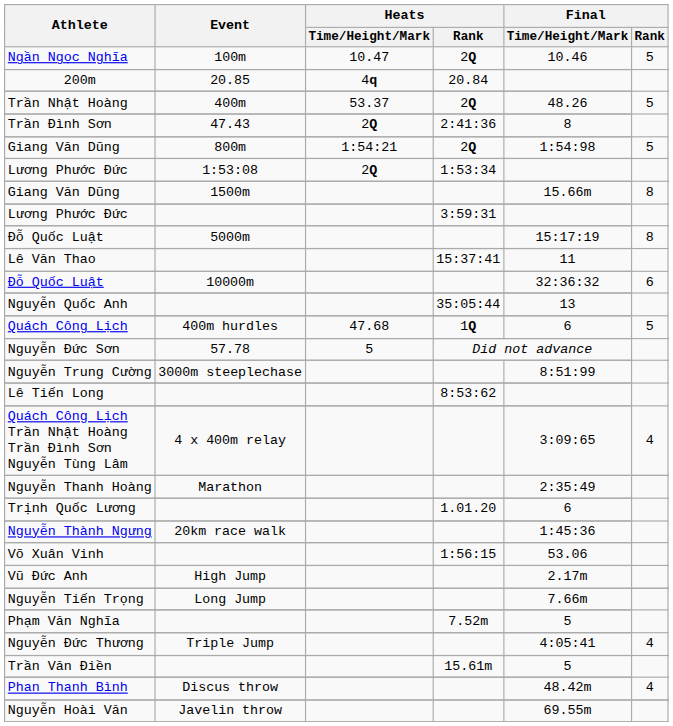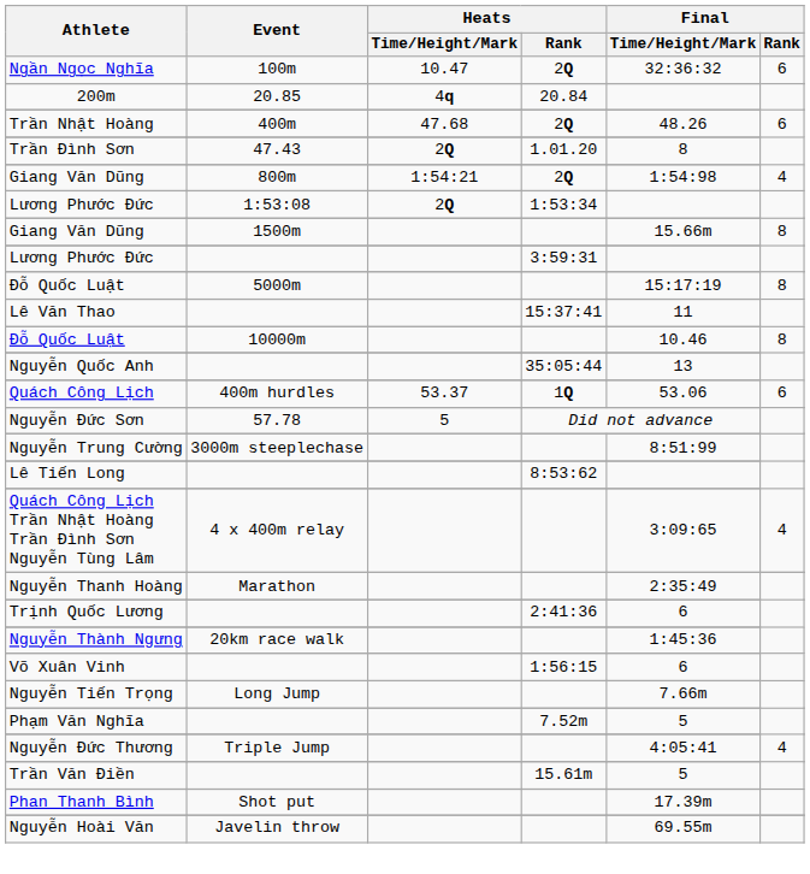 <table class="wikitable" style="font-size:90%; text-align:center">
 <tr>
 <th rowspan="2">Athlete</th>
 <th rowspan="2">Event</th>
 <th colspan="2">Heats</th>
 <th colspan="2">Final</th>
 </tr>
 <tr style="font-size:95%">
 <th>Time/Height/Mark</th>
 <th>Rank</th>
 <th>Time/Height/Mark</th>
 <th>Rank</th>
 </tr>
 <tr align=center>
 <td align=left rowspan=2><a href='#'>Ngần Ngọc Nghĩa</a></td>
 <td align=center>100m</td>
 <td>10.47</td>
 <td>2<strong>Q</strong></td>
-<td>10.46</td>
-<td>5</td>
+<td>32:36:32</td>
+<td>6</td>
 </tr>
 <tr>
 </tr>
 <tr>
 </tr>
 <tr align=center>
 <td align=center>200m</td>
 <td>20.85</td>
 <td>4<strong>q</strong></td>
 <td>20.84</td>
 <td></td>
 </tr>
 <tr>
 </tr>
 <tr>
 </tr>
 <tr align=center>
 <td align=left>Trần Nhật Hoàng</td>
 <td rowspan=2 align="Center">400m</td>
-<td>53.37</td>
+<td>47.68</td>
 <td>2<strong>Q</strong></td>
 <td>48.26</td>
-<td>5</td>
+<td>6</td>
 </tr>
 <tr>
 </tr>
 <tr>
 </tr>
 <tr align=center>
 <td align=left>Trần Đình Sơn</td>
 <td>47.43</td>
 <td>2<strong>Q</strong></td>
-<td>2:41:36</td>
+<td>1.01.20</td>
 <td>8</td>
 </tr>
 <tr>
 </tr>
 <tr>
 </tr>
 <tr align=center>
 <td align=left>Giang Văn Dũng</td>
 <td rowspan=2 align="Center">800m</td>
 <td>1:54:21</td>
 <td>2<strong>Q</strong></td>
 <td>1:54:98</td>
-<td>5</td>
+<td>4</td>
 </tr>
 <tr>
 </tr>
 <tr>
 </tr>
 <tr align=center>
 <td align=left>Lương Phước Đức</td>
 <td>1:53:08</td>
 <td>2<strong>Q</strong></td>
 <td>1:53:34</td>
 <td></td>
 </tr>
 <tr>
 </tr>
 <tr>
 </tr>
 <tr align=center>
 <td align=left>Giang Văn Dũng</td>
 <td rowspan=2 align="Center">1500m</td>
 <td></td>
 <td></td>
 <td>15.66m</td>
 <td>8</td>
 </tr>
 <tr>
 </tr>
 <tr>
 </tr>
 <tr align=center>
 <td align=left>Lương Phước Đức</td>
 <td></td>
 <td></td>
 <td>3:59:31</td>
 <td></td>
 </tr>
 <tr>
 </tr>
 <tr>
 </tr>
 <tr align=center>
 <td align=left>Đỗ Quốc Luật</td>
 <td rowspan=2 align="Center">5000m</td>
 <td></td>
 <td></td>
 <td>15:17:19</td>
 <td>8</td>
 </tr>
 <tr>
 </tr>
 <tr>
 </tr>
 <tr align=center>
 <td align=left>Lê Văn Thao</td>
 <td></td>
 <td></td>
 <td>15:37:41</td>
 <td>11</td>
 </tr>
 <tr>
 </tr>
 <tr>
 </tr>
 <tr align=center>
 <td align=left><a href='#'>Đỗ Quốc Luật</a></td>
 <td rowspan=2 align="Center">10000m</td>
 <td></td>
 <td></td>
-<td>32:36:32</td>
-<td>6</td>
+<td>10.46</td>
+<td>8</td>
 </tr>
 <tr>
 </tr>
 <tr>
 </tr>
 <tr align=center>
 <td align=left>Nguyễn Quốc Anh</td>
 <td></td>
 <td></td>
 <td>35:05:44</td>
 <td>13</td>
 </tr>
 <tr>
 </tr>
 <tr>
 </tr>
 <tr align=center>
 <td align=left><a href='#'>Quách Công Lịch</a></td>
 <td rowspan=2 align="Center">400m hurdles</td>
-<td>47.68</td>
+<td>53.37</td>
 <td>1<strong>Q</strong></td>
+<td>53.06</td>
 <td>6</td>
-<td>5</td>
 </tr>
 <tr>
 </tr>
 <tr>
 </tr>
 <tr align=center>
 <td align=left>Nguyễn Đức Sơn</td>
 <td>57.78</td>
 <td>5</td>
 <td colspan=2 rowspan=1><em>Did not advance</em></td>
 </tr>
 <tr>
 </tr>
 <tr>
 </tr>
 <tr align=center>
 <td align=left>Nguyễn Trung Cường</td>
 <td rowspan=2 align="Center">3000m steeplechase</td>
 <td></td>
 <td></td>
 <td>8:51:99</td>
 <td></td>
 </tr>
 <tr>
 </tr>
 <tr>
 </tr>
 <tr align=center>
 <td align=left>Lê Tiến Long</td>
 <td></td>
 <td></td>
 <td>8:53:62</td>
 <td></td>
 </tr>
 <tr>
 </tr>
 <tr>
 </tr>
 <tr align=center>
 <td align=left><a href='#'>Quách Công Lịch</a><br>Trần Nhật Hoàng<br>Trần Đình Sơn<br>Nguyễn Tùng Lâm</td>
 <td rowspan=1 align="Center">4 x 400m relay</td>
 <td></td>
 <td></td>
 <td>3:09:65</td>
 <td>4</td>
 </tr>
 <tr>
 </tr>
 <tr>
 </tr>
 <tr align=center>
 <td align=left>Nguyễn Thanh Hoàng</td>
 <td rowspan=2 align="Center">Marathon</td>
 <td></td>
 <td></td>
 <td>2:35:49</td>
 <td></td>
 </tr>
 <tr>
 </tr>
 <tr>
 </tr>
 <tr align=center>
 <td align=left>Trịnh Quốc Lương</td>
 <td></td>
 <td></td>
-<td>1.01.20</td>
+<td>2:41:36</td>
 <td>6</td>
 </tr>
 <tr>
 </tr>
 <tr>
 </tr>
 <tr align=center>
 <td align=left><a href='#'>Nguyễn Thành Ngưng</a></td>
 <td rowspan=2 align="Center">20km race walk</td>
 <td></td>
 <td></td>
 <td>1:45:36</td>
 <td></td>
 </tr>
 <tr>
 </tr>
 <tr>
 </tr>
 <tr align=center>
 <td align=left>Võ Xuân Vinh</td>
 <td></td>
 <td></td>
 <td>1:56:15</td>
-<td>53.06</td>
+<td>6</td>
 </tr>
 <tr>
 </tr>
 <tr>
-</tr>
-<tr align=center>
-<td align=left>Vũ Đức Anh</td>
-<td rowspan=1 align="Center">High Jump</td>
-<td></td>
-<td></td>
-<td>2.17m</td>
-<td></td>
 </tr>
 <tr>
 </tr>
 <tr>
 </tr>
 <tr align=center>
 <td align=left>Nguyễn Tiến Trọng</td>
 <td rowspan=2 align="Center">Long Jump</td>
 <td></td>
 <td></td>
 <td>7.66m</td>
 <td></td>
 </tr>
 <tr>
 </tr>
 <tr>
 </tr>
 <tr align=center>
 <td align=left>Phạm Văn Nghĩa</td>
 <td></td>
 <td></td>
 <td>7.52m</td>
 <td>5</td>
 </tr>
 <tr>
 </tr>
 <tr>
 </tr>
 <tr align=center>
 <td align=left>Nguyễn Đức Thương</td>
 <td rowspan=2 align="Center">Triple Jump</td>
 <td></td>
 <td></td>
 <td>4:05:41</td>
 <td>4</td>
 </tr>
 <tr>
 </tr>
 <tr>
 </tr>
 <tr align=center>
 <td align=left>Trần Văn Điền</td>
 <td></td>
 <td></td>
 <td>15.61m</td>
 <td>5</td>
 </tr>
 <tr>
 </tr>
 <tr>
 </tr>
+<tr align=center>
+<td align=left><a href='#'>Phan Thanh Bình</a></td>
+<td rowspan=1 align="Center">Shot put</td>
+<td></td>
+<td></td>
+<td>17.39m</td>
+<td></td>
+</tr>
 <tr>
 </tr>
 <tr>
-</tr>
-<tr align=center>
-<td align=left><a href='#'>Phan Thanh Bình</a></td>
-<td rowspan=1 align="Center">Discus throw</td>
-<td></td>
-<td></td>
-<td>48.42m</td>
-<td>4</td>
 </tr>
 <tr>
 </tr>
 <tr>
 </tr>
 <tr align=center>
 <td align=left>Nguyễn Hoài Văn</td>
 <td rowspan=1 align="Center">Javelin throw</td>
 <td></td>
 <td></td>
 <td>69.55m</td>
 <td></td>
 </tr>
 </table>
